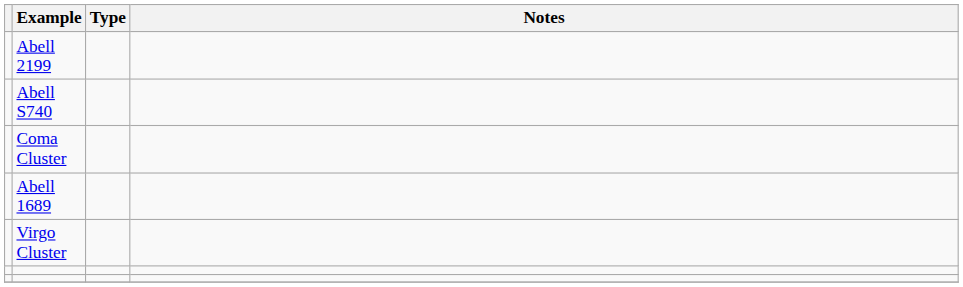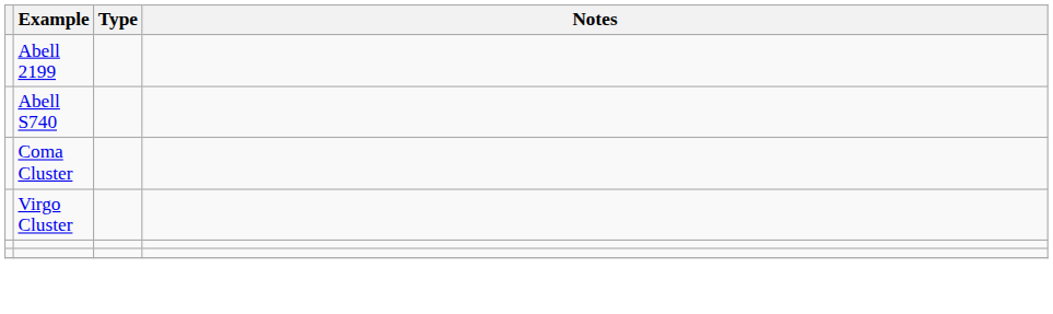 <table class=wikitable width=100%>
 <tr>
 <th></th>
 <th>Example</th>
 <th>Type</th>
 <th width=100%>Notes</th>
 </tr>
 <tr>
 <td></td>
 <td><a href='#'>Abell 2199</a></td>
 <td></td>
 <td></td>
 </tr>
 <tr>
 <td></td>
 <td><a href='#'>Abell S740</a></td>
 <td></td>
 <td></td>
 </tr>
 <tr>
 <td></td>
 <td><a href='#'>Coma Cluster</a></td>
 <td></td>
 <td></td>
 </tr>
 <tr>
 <td></td>
-<td><a href='#'>Abell 1689</a></td>
-<td></td>
-<td></td>
-</tr>
-<tr>
-<td></td>
 <td><a href='#'>Virgo Cluster</a></td>
 <td></td>
 <td></td>
 </tr>
 <tr>
 <td></td>
 <td></td>
 <td></td>
 <td></td>
 </tr>
 <tr>
 <td></td>
 <td></td>
 <td></td>
 <td></td>
 </tr>
 <tr>
 </tr>
 </table>
